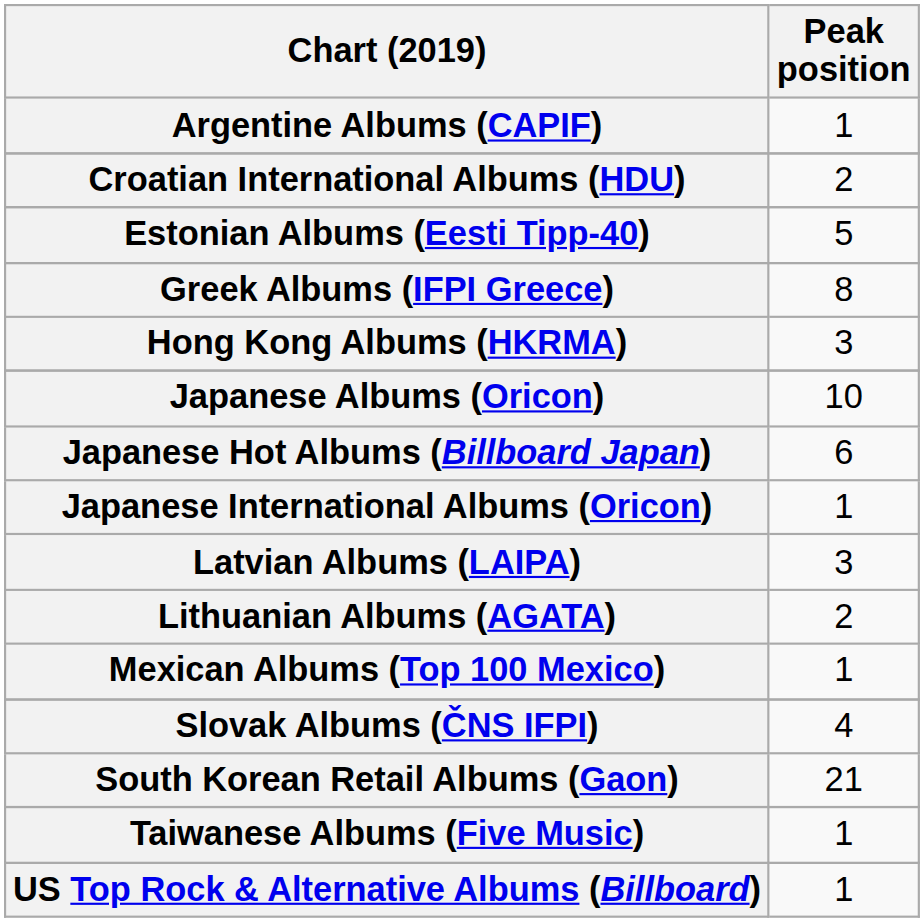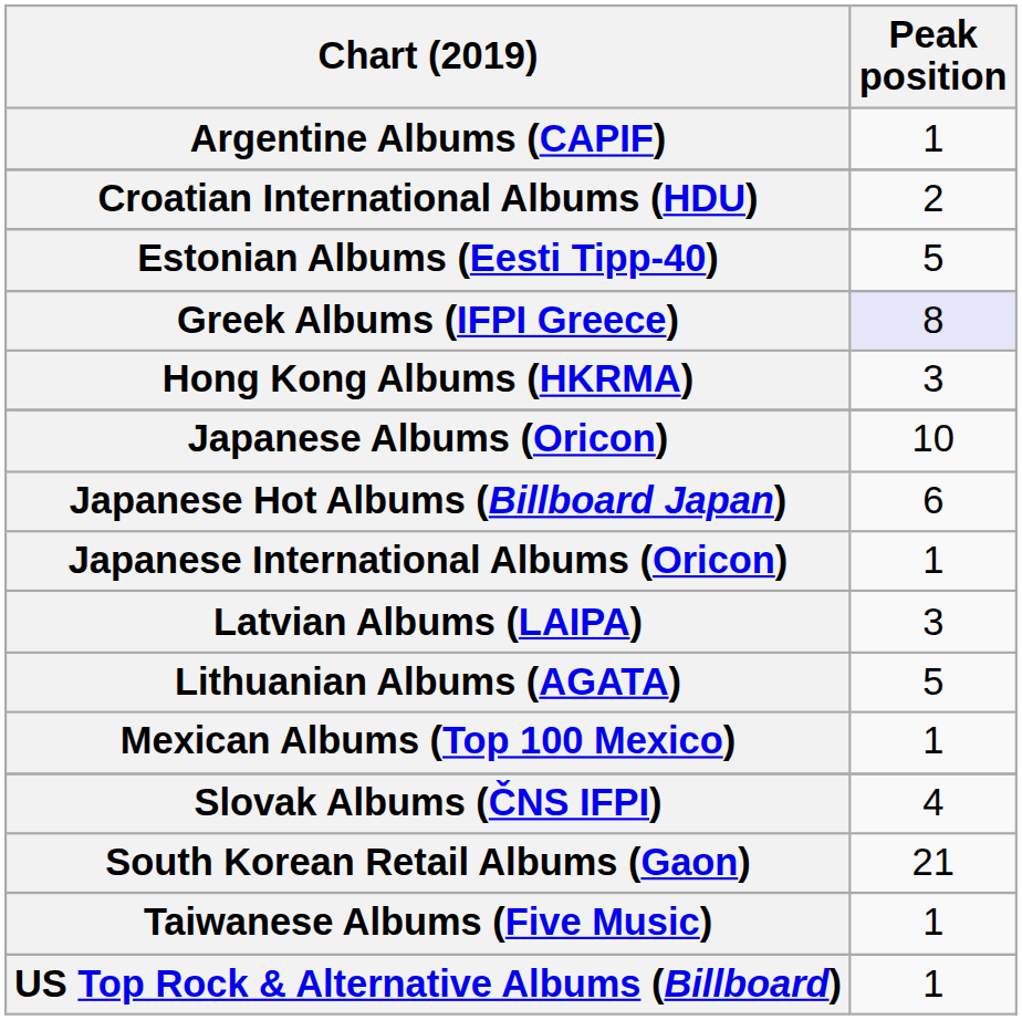 <table class="wikitable sortable plainrowheaders" style="text-align:center">
 <tr>
 <th scope="col">Chart (2019)</th>
 <th scope="col">Peak<br>position</th>
 </tr>
 <tr>
 <th scope="row">Argentine Albums (<a href='#'>CAPIF</a>)</th>
 <td>1</td>
 </tr>
 <tr>
 </tr>
 <tr>
 </tr>
 <tr>
 </tr>
 <tr>
 </tr>
 <tr>
 </tr>
 <tr>
 <th scope="row">Croatian International Albums (<a href='#'>HDU</a>)</th>
 <td>2</td>
 </tr>
 <tr>
 </tr>
 <tr>
 </tr>
 <tr>
 <th scope="row">Estonian Albums (<a href='#'>Eesti Tipp-40</a>)</th>
 <td>5</td>
 </tr>
 <tr>
 </tr>
 <tr>
 </tr>
 <tr>
 </tr>
 <tr>
 </tr>
 <tr>
 <th scope="row">Greek Albums (<a href='#'>IFPI Greece</a>)</th>
-<td>8</td>
+<td style="background: lavender;">8</td>
 </tr>
 <tr>
 <th scope="row">Hong Kong Albums (<a href='#'>HKRMA</a>)</th>
 <td>3</td>
 </tr>
 <tr>
 </tr>
 <tr>
 </tr>
 <tr>
 </tr>
 <tr>
 <th scope="row">Japanese Albums (<a href='#'>Oricon</a>)</th>
 <td>10</td>
 </tr>
 <tr>
 <th scope="row">Japanese Hot Albums (<em><a href='#'>Billboard Japan</a></em>)</th>
 <td>6</td>
 </tr>
 <tr>
 <th scope="row">Japanese International Albums (<a href='#'>Oricon</a>)</th>
 <td>1</td>
 </tr>
 <tr>
 <th scope="row">Latvian Albums (<a href='#'>LAIPA</a>)</th>
 <td>3</td>
 </tr>
 <tr>
 <th scope="row">Lithuanian Albums (<a href='#'>AGATA</a>)</th>
-<td>2</td>
+<td>5</td>
 </tr>
 <tr>
 <th scope="row">Mexican Albums (<a href='#'>Top 100 Mexico</a>)</th>
 <td>1</td>
 </tr>
 <tr>
 </tr>
 <tr>
 </tr>
 <tr>
 </tr>
 <tr>
 </tr>
 <tr>
 </tr>
 <tr>
 <th scope="row">Slovak Albums (<a href='#'>ČNS IFPI</a>)</th>
 <td>4</td>
 </tr>
 <tr>
 <th scope="row">South Korean Retail Albums (<a href='#'>Gaon</a>)</th>
 <td>21</td>
 </tr>
 <tr>
 </tr>
 <tr>
 </tr>
 <tr>
 </tr>
 <tr>
 <th scope="row">Taiwanese Albums (<a href='#'>Five Music</a>)</th>
 <td>1</td>
 </tr>
 <tr>
 </tr>
 <tr>
 </tr>
 <tr>
 <th scope="row">US <a href='#'>Top Rock & Alternative Albums</a> (<em><a href='#'>Billboard</a></em>)</th>
 <td>1</td>
 </tr>
 </table>
